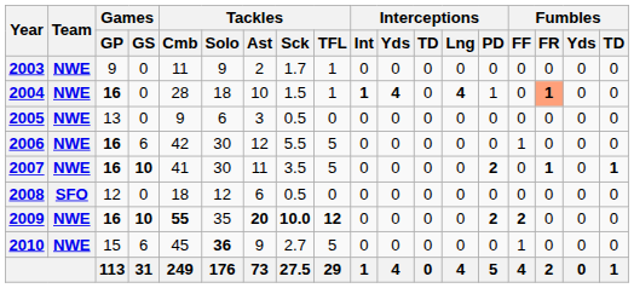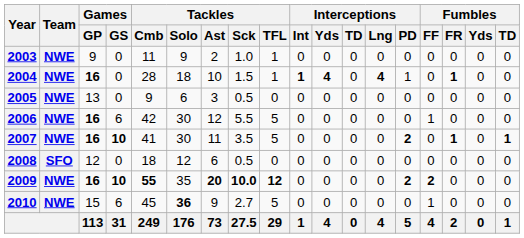 <table class="wikitable" style="text-align:center">
 <tr>
 <th rowspan="2">Year</th>
 <th rowspan="2">Team</th>
 <th colspan="2">Games</th>
 <th colspan="5">Tackles</th>
 <th colspan="5">Interceptions</th>
 <th colspan="4">Fumbles</th>
 </tr>
 <tr>
 <th>GP</th>
 <th>GS</th>
 <th>Cmb</th>
 <th>Solo</th>
 <th>Ast</th>
 <th>Sck</th>
 <th>TFL</th>
 <th>Int</th>
 <th>Yds</th>
 <th>TD</th>
 <th>Lng</th>
 <th>PD</th>
 <th>FF</th>
 <th>FR</th>
 <th>Yds</th>
 <th>TD</th>
 </tr>
 <tr>
 <th><a href='#'>2003</a></th>
 <th><a href='#'>NWE</a></th>
 <td>9</td>
 <td>0</td>
 <td>11</td>
 <td>9</td>
 <td>2</td>
-<td>1.7</td>
+<td>1.0</td>
 <td>1</td>
 <td>0</td>
 <td>0</td>
 <td>0</td>
 <td>0</td>
 <td>0</td>
 <td>0</td>
 <td>0</td>
 <td>0</td>
 <td>0</td>
 </tr>
 <tr>
 <th><a href='#'>2004</a></th>
 <th><a href='#'>NWE</a></th>
 <td><strong>16</strong></td>
 <td>0</td>
 <td>28</td>
 <td>18</td>
 <td>10</td>
 <td>1.5</td>
 <td>1</td>
 <td><strong>1</strong></td>
 <td><strong>4</strong></td>
 <td>0</td>
 <td><strong>4</strong></td>
 <td>1</td>
 <td>0</td>
-<td style="background: lightsalmon;"><strong>1</strong></td>
+<td><strong>1</strong></td>
 <td>0</td>
 <td>0</td>
 </tr>
 <tr>
 <th><a href='#'>2005</a></th>
 <th><a href='#'>NWE</a></th>
 <td>13</td>
 <td>0</td>
 <td>9</td>
 <td>6</td>
 <td>3</td>
 <td>0.5</td>
 <td>0</td>
 <td>0</td>
 <td>0</td>
 <td>0</td>
 <td>0</td>
 <td>0</td>
 <td>0</td>
 <td>0</td>
 <td>0</td>
 <td>0</td>
 </tr>
 <tr>
 <th><a href='#'>2006</a></th>
 <th><a href='#'>NWE</a></th>
 <td><strong>16</strong></td>
 <td>6</td>
 <td>42</td>
 <td>30</td>
 <td>12</td>
 <td>5.5</td>
 <td>5</td>
 <td>0</td>
 <td>0</td>
 <td>0</td>
 <td>0</td>
 <td>0</td>
 <td>1</td>
 <td>0</td>
 <td>0</td>
 <td>0</td>
 </tr>
 <tr>
 <th><a href='#'>2007</a></th>
 <th><a href='#'>NWE</a></th>
 <td><strong>16</strong></td>
 <td><strong>10</strong></td>
 <td>41</td>
 <td>30</td>
 <td>11</td>
 <td>3.5</td>
 <td>5</td>
 <td>0</td>
 <td>0</td>
 <td>0</td>
 <td>0</td>
 <td><strong>2</strong></td>
 <td>0</td>
 <td><strong>1</strong></td>
 <td>0</td>
 <td><strong>1</strong></td>
 </tr>
 <tr>
 <th><a href='#'>2008</a></th>
 <th><a href='#'>SFO</a></th>
 <td>12</td>
 <td>0</td>
 <td>18</td>
 <td>12</td>
 <td>6</td>
 <td>0.5</td>
 <td>0</td>
 <td>0</td>
 <td>0</td>
 <td>0</td>
 <td>0</td>
 <td>0</td>
 <td>0</td>
 <td>0</td>
 <td>0</td>
 <td>0</td>
 </tr>
 <tr>
 <th><a href='#'>2009</a></th>
 <th><a href='#'>NWE</a></th>
 <td><strong>16</strong></td>
 <td><strong>10</strong></td>
 <td><strong>55</strong></td>
 <td>35</td>
 <td><strong>20</strong></td>
 <td><strong>10.0</strong></td>
 <td><strong>12</strong></td>
 <td>0</td>
 <td>0</td>
 <td>0</td>
 <td>0</td>
 <td><strong>2</strong></td>
 <td><strong>2</strong></td>
 <td>0</td>
 <td>0</td>
 <td>0</td>
 </tr>
 <tr>
 <th><a href='#'>2010</a></th>
 <th><a href='#'>NWE</a></th>
 <td>15</td>
 <td>6</td>
 <td>45</td>
 <td><strong>36</strong></td>
 <td>9</td>
 <td>2.7</td>
 <td>5</td>
 <td>0</td>
 <td>0</td>
 <td>0</td>
 <td>0</td>
 <td>0</td>
 <td>1</td>
 <td>0</td>
 <td>0</td>
 <td>0</td>
 </tr>
 <tr>
 <th colspan="2"></th>
 <th>113</th>
 <th>31</th>
 <th>249</th>
 <th>176</th>
 <th>73</th>
 <th>27.5</th>
 <th>29</th>
 <th>1</th>
 <th>4</th>
 <th>0</th>
 <th>4</th>
 <th>5</th>
 <th>4</th>
 <th>2</th>
 <th>0</th>
 <th>1</th>
 </tr>
 </table>
